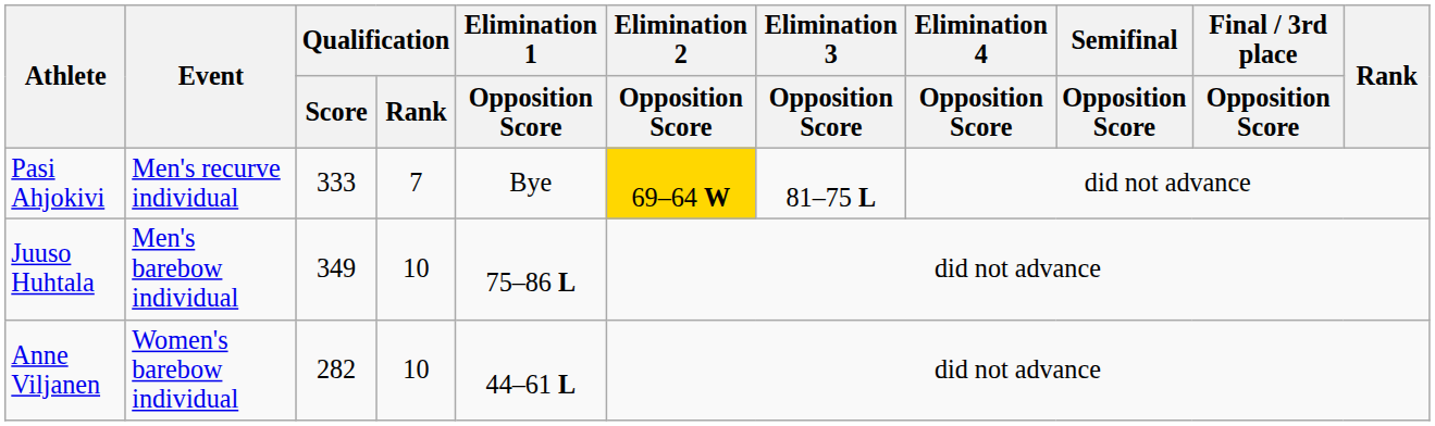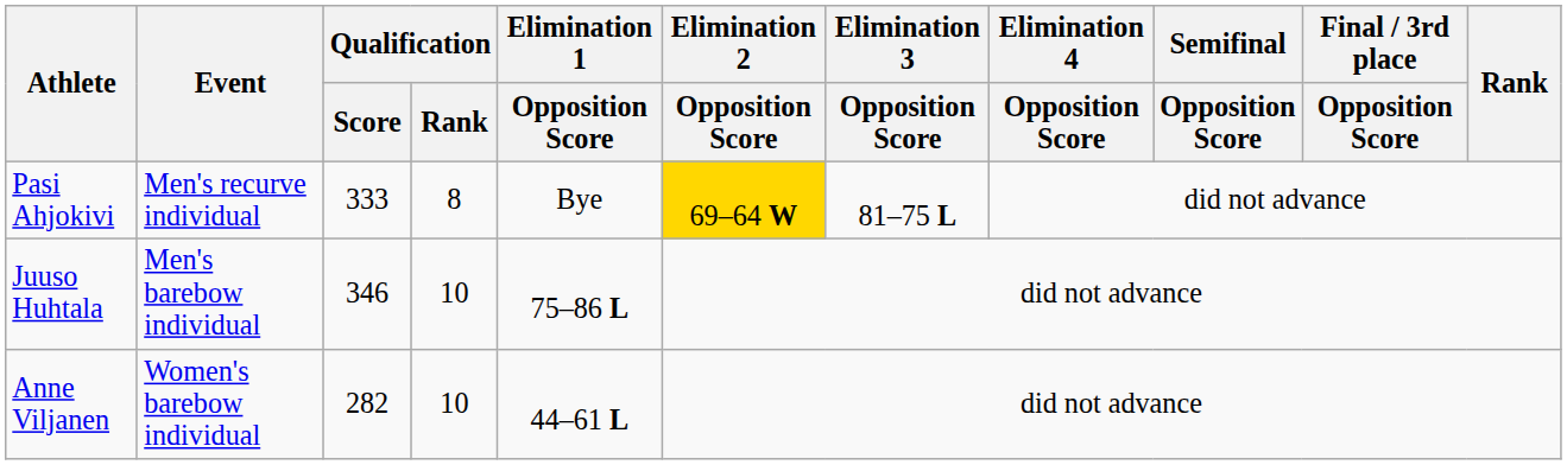 <table class="wikitable">
 <tr>
 <th rowspan=2>Athlete</th>
 <th rowspan=2>Event</th>
 <th colspan=2>Qualification</th>
 <th>Elimination 1</th>
 <th>Elimination 2</th>
 <th>Elimination 3</th>
 <th>Elimination 4</th>
 <th>Semifinal</th>
 <th>Final / 3rd place</th>
 <th rowspan=2 width=6%>Rank</th>
 </tr>
 <tr>
 <th>Score</th>
 <th>Rank</th>
 <th>Opposition<br>Score</th>
 <th>Opposition<br>Score</th>
 <th>Opposition<br>Score</th>
 <th>Opposition<br>Score</th>
 <th>Opposition<br>Score</th>
 <th>Opposition<br>Score</th>
 </tr>
 <tr align=center>
 <td align=left><a href='#'>Pasi Ahjokivi</a></td>
 <td align=left><a href='#'>Men's recurve individual</a></td>
 <td>333</td>
-<td>7</td>
+<td>8</td>
 <td>Bye</td>
 <td style="background: gold;"><br>69–64 <strong>W</strong></td>
 <td><br>81–75 <strong>L</strong></td>
 <td colspan=4>did not advance</td>
 </tr>
 <tr align=center>
 <td align=left><a href='#'>Juuso Huhtala</a></td>
 <td align=left><a href='#'>Men's barebow individual</a></td>
-<td>349</td>
+<td>346</td>
 <td>10</td>
 <td><br>75–86 <strong>L</strong></td>
 <td colspan=6>did not advance</td>
 </tr>
 <tr align=center>
 <td align=left><a href='#'>Anne Viljanen</a></td>
 <td align=left><a href='#'>Women's barebow individual</a></td>
 <td>282</td>
 <td>10</td>
 <td><br>44–61 <strong>L</strong></td>
 <td colspan=6>did not advance</td>
 </tr>
 </table>
